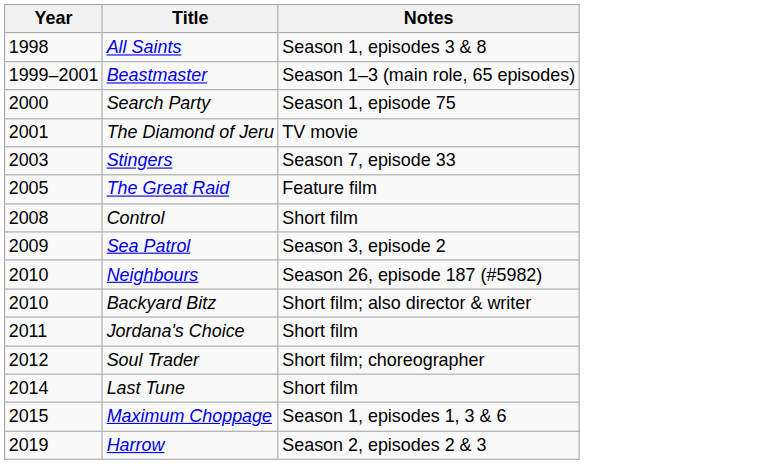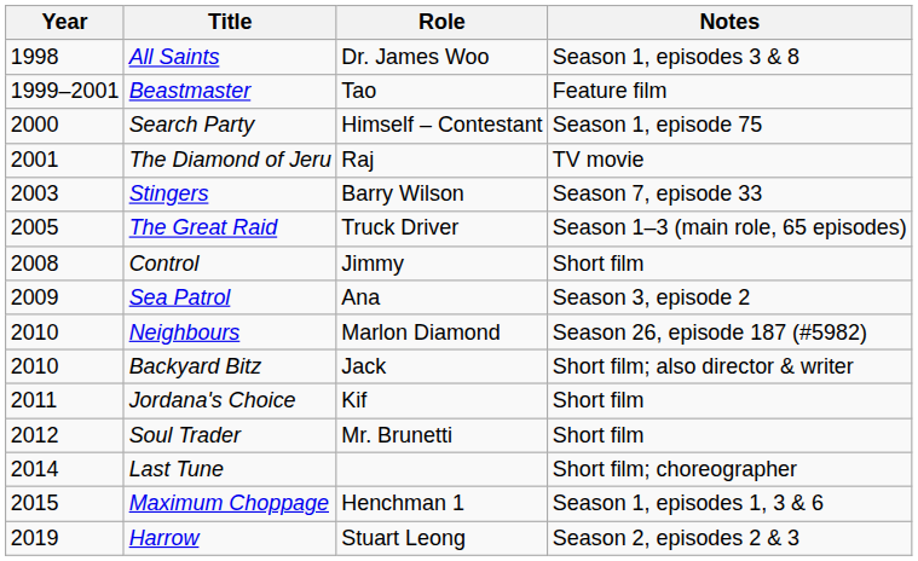 <table class="wikitable">
 <tr>
 <th>Year</th>
 <th>Title</th>
+<th>Role</th>
 <th>Notes</th>
 </tr>
 <tr>
 <td>1998</td>
 <td><em><a href='#'>All Saints</a></em></td>
+<td>Dr. James Woo</td>
 <td>Season 1, episodes 3 & 8</td>
 </tr>
 <tr>
 <td>1999–2001</td>
 <td><em><a href='#'>Beastmaster</a></em></td>
-<td>Season 1–3 (main role, 65 episodes)</td>
+<td>Tao</td>
+<td>Feature film</td>
 </tr>
 <tr>
 <td>2000</td>
 <td><em>Search Party</em></td>
+<td>Himself – Contestant</td>
 <td>Season 1, episode 75</td>
 </tr>
 <tr>
 <td>2001</td>
 <td><em>The Diamond of Jeru</em></td>
+<td>Raj</td>
 <td>TV movie</td>
 </tr>
 <tr>
 <td>2003</td>
 <td><em><a href='#'>Stingers</a></em></td>
+<td>Barry Wilson</td>
 <td>Season 7, episode 33</td>
 </tr>
 <tr>
 <td>2005</td>
 <td><em><a href='#'>The Great Raid</a></em></td>
-<td>Feature film</td>
+<td>Truck Driver</td>
+<td>Season 1–3 (main role, 65 episodes)</td>
 </tr>
 <tr>
 <td>2008</td>
 <td><em>Control</em></td>
+<td>Jimmy</td>
 <td>Short film</td>
 </tr>
 <tr>
 <td>2009</td>
 <td><em><a href='#'>Sea Patrol</a></em></td>
+<td>Ana</td>
 <td>Season 3, episode 2</td>
 </tr>
 <tr>
 <td>2010</td>
 <td><em><a href='#'>Neighbours</a></em></td>
+<td>Marlon Diamond</td>
 <td>Season 26, episode 187 (#5982)</td>
 </tr>
 <tr>
 <td>2010</td>
 <td><em>Backyard Bitz</em></td>
+<td>Jack</td>
 <td>Short film; also director & writer</td>
 </tr>
 <tr>
 <td>2011</td>
 <td><em>Jordana's Choice</em></td>
+<td>Kif</td>
 <td>Short film</td>
 </tr>
 <tr>
 <td>2012</td>
 <td><em>Soul Trader</em></td>
-<td>Short film; choreographer</td>
+<td>Mr. Brunetti</td>
+<td>Short film</td>
 </tr>
 <tr>
 <td>2014</td>
 <td><em>Last Tune</em></td>
-<td>Short film</td>
+<td></td>
+<td>Short film; choreographer</td>
 </tr>
 <tr>
 <td>2015</td>
 <td><em><a href='#'>Maximum Choppage</a></em></td>
+<td>Henchman 1</td>
 <td>Season 1, episodes 1, 3 & 6</td>
 </tr>
 <tr>
 <td>2019</td>
 <td><em><a href='#'>Harrow</a></em></td>
+<td>Stuart Leong</td>
 <td>Season 2, episodes 2 & 3</td>
 </tr>
 </table>
